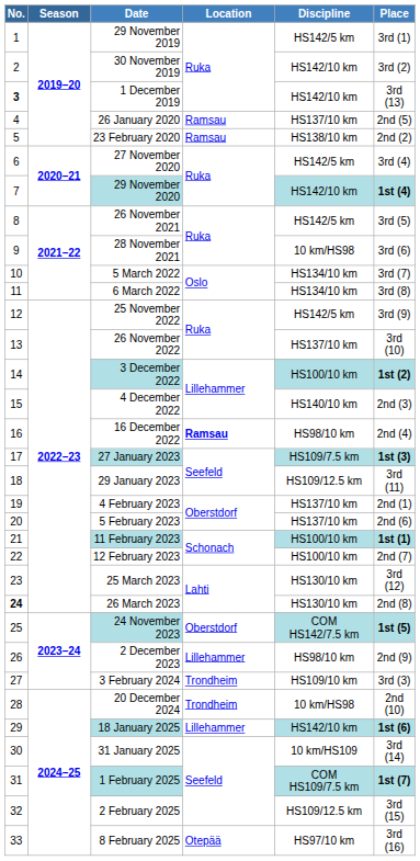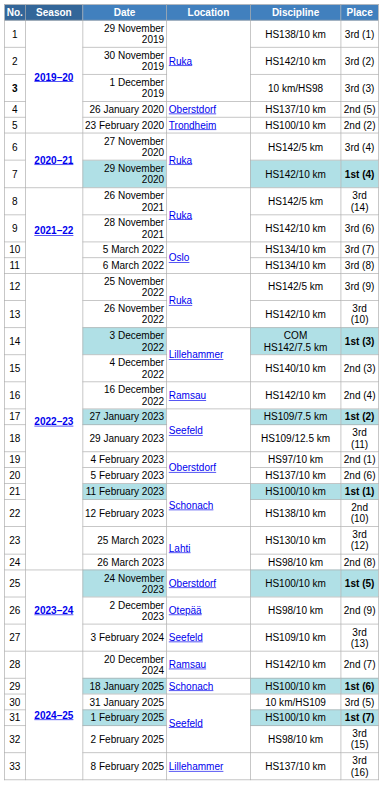 <table class="wikitable sortable" style="font-size:95%; text-align:center; border:grey solid 1px; border-collapse:collapse; background:#ffffff;">
 <tr style="background:#efefef;">
 <th style="background-color:#369; color:white; width:1px;">No.</th>
 <th style="background-color:#369; color:white; width:80px;">Season</th>
 <th style="background-color:#4180be; color:white; width:120px;">Date</th>
 <th style="background-color:#4180be; color:white; width:120px;">Location</th>
 <th style="background-color:#4180be; color:white; width:130px;">Discipline</th>
 <th style="background-color:#4180be; color:white; width:50px;">Place</th>
 </tr>
 <tr>
 <td align=center>1</td>
 <td rowspan="5" align=center><strong><a href='#'>2019–20</a></strong></td>
 <td align=right>29 November 2019</td>
 <td rowspan=3 align=left> <a href='#'>Ruka</a></td>
-<td>HS142/5 km</td>
+<td>HS138/10 km</td>
 <td>3rd (1)</td>
 </tr>
 <tr>
 <td align=center>2</td>
 <td align=right>30 November 2019</td>
 <td>HS142/10 km</td>
 <td>3rd (2)</td>
 </tr>
 <tr>
 <td align=center><strong>3</strong></td>
 <td align=right>1 December 2019</td>
-<td>HS142/10 km</td>
-<td>3rd (13)</td>
+<td>10 km/HS98</td>
+<td>3rd (3)</td>
 </tr>
 <tr>
 <td align=center>4</td>
 <td align=right>26 January 2020</td>
-<td align=left> <a href='#'>Ramsau</a></td>
+<td align=left> <a href='#'>Oberstdorf</a></td>
 <td>HS137/10 km</td>
 <td>2nd (5)</td>
 </tr>
 <tr>
 <td align=center>5</td>
 <td align=right>23 February 2020</td>
-<td align=left> <a href='#'>Ramsau</a></td>
-<td>HS138/10 km</td>
+<td align=left> <a href='#'>Trondheim</a></td>
+<td>HS100/10 km</td>
 <td>2nd (2)</td>
 </tr>
 <tr>
 <td align=center>6</td>
 <td rowspan="2" align=center><strong><a href='#'>2020–21</a></strong></td>
 <td align=right>27 November 2020</td>
 <td rowspan=2 align=left> <a href='#'>Ruka</a></td>
 <td>HS142/5 km</td>
 <td>3rd (4)</td>
 </tr>
 <tr>
 <td align=center>7</td>
 <td bgcolor="#BOEOE6" align=right>29 November 2020</td>
 <td bgcolor="#BOEOE6">HS142/10 km</td>
 <td bgcolor="#BOEOE6"><strong>1st</strong> <strong>(4)</strong></td>
 </tr>
 <tr>
 <td align=center>8</td>
 <td rowspan="4" align=center><strong><a href='#'>2021–22</a></strong></td>
 <td align=right>26 November 2021</td>
 <td rowspan=2 align=left> <a href='#'>Ruka</a></td>
 <td>HS142/5 km</td>
-<td>3rd (5)</td>
+<td>3rd (14)</td>
 </tr>
 <tr>
 <td align=center>9</td>
 <td align=right>28 November 2021</td>
-<td>10 km/HS98</td>
+<td>HS142/10 km</td>
 <td>3rd (6)</td>
 </tr>
 <tr>
 <td align=center>10</td>
 <td align=right>5 March 2022</td>
 <td rowspan="2" align=left> <a href='#'>Oslo</a></td>
 <td>HS134/10 km</td>
 <td>3rd (7)</td>
 </tr>
 <tr>
 <td align=center>11</td>
 <td align=right>6 March 2022</td>
 <td>HS134/10 km</td>
 <td>3rd (8)</td>
 </tr>
 <tr>
 <td align=center>12</td>
 <td rowspan="13" align=center><strong><a href='#'>2022–23</a></strong></td>
 <td align=right>25 November 2022</td>
 <td rowspan=2 align=left> <a href='#'>Ruka</a></td>
 <td>HS142/5 km</td>
 <td>3rd (9)</td>
 </tr>
 <tr>
 <td align=center>13</td>
 <td align=right>26 November 2022</td>
-<td>HS137/10 km</td>
+<td>HS142/10 km</td>
 <td>3rd (10)</td>
 </tr>
 <tr>
 <td align=center>14</td>
 <td bgcolor="#BOEOE6" align=right>3 December 2022</td>
 <td rowspan="2" align=left> <a href='#'>Lillehammer</a></td>
-<td bgcolor="#BOEOE6">HS100/10 km</td>
-<td bgcolor="#BOEOE6"><strong>1st</strong> <strong>(2)</strong></td>
+<td bgcolor="#BOEOE6">COM HS142/7.5 km</td>
+<td bgcolor="#BOEOE6"><strong>1st</strong> <strong>(3)</strong></td>
 </tr>
 <tr>
 <td align=center>15</td>
 <td align=right>4 December 2022</td>
 <td>HS140/10 km</td>
 <td>2nd (3)</td>
 </tr>
 <tr>
 <td align=center>16</td>
 <td align=right>16 December 2022</td>
-<td align=left><strong> <a href='#'>Ramsau</a></strong></td>
-<td>HS98/10 km</td>
+<td align=left> <a href='#'>Ramsau</a></td>
+<td>HS142/10 km</td>
 <td>2nd (4)</td>
 </tr>
 <tr>
 <td align=center>17</td>
 <td bgcolor="#BOEOE6" align=right>27 January 2023</td>
 <td rowspan=2 align=left> <a href='#'>Seefeld</a></td>
 <td bgcolor="#BOEOE6">HS109/7.5 km</td>
-<td bgcolor="#BOEOE6"><strong>1st</strong> <strong>(3)</strong></td>
+<td bgcolor="#BOEOE6"><strong>1st</strong> <strong>(2)</strong></td>
 </tr>
 <tr>
 <td align=center>18</td>
 <td align=right>29 January 2023</td>
 <td>HS109/12.5 km</td>
 <td>3rd (11)</td>
 </tr>
 <tr>
 <td align=center>19</td>
 <td align=right>4 February 2023</td>
 <td rowspan=2 align=left> <a href='#'>Oberstdorf</a></td>
-<td>HS137/10 km</td>
+<td>HS97/10 km</td>
 <td>2nd (1)</td>
 </tr>
 <tr>
 <td align=center>20</td>
 <td align=right>5 February 2023</td>
 <td>HS137/10 km</td>
 <td>2nd (6)</td>
 </tr>
 <tr>
 <td align=center>21</td>
 <td bgcolor="#BOEOE6" align=right>11 February 2023</td>
 <td rowspan="2" align=left> <a href='#'>Schonach</a></td>
 <td bgcolor="#BOEOE6">HS100/10 km</td>
 <td bgcolor="#BOEOE6"><strong>1st</strong> <strong>(1)</strong></td>
 </tr>
 <tr>
 <td align=center>22</td>
 <td align=right>12 February 2023</td>
-<td>HS100/10 km</td>
-<td>2nd (7)</td>
+<td>HS138/10 km</td>
+<td>2nd (10)</td>
 </tr>
 <tr>
 <td align=center>23</td>
 <td align=right>25 March 2023</td>
 <td rowspan="2" align=left> <a href='#'>Lahti</a></td>
 <td>HS130/10 km</td>
 <td>3rd (12)</td>
 </tr>
 <tr>
-<td align=center><strong>24</strong></td>
+<td align=center>24</td>
 <td align=right>26 March 2023</td>
-<td>HS130/10 km</td>
+<td>HS98/10 km</td>
 <td>2nd (8)</td>
 </tr>
 <tr>
 <td align=center>25</td>
 <td rowspan="3" align=center><strong><a href='#'>2023–24</a></strong></td>
 <td align=right bgcolor="#BOEOE6">24 November 2023</td>
 <td align=left> <a href='#'>Oberstdorf</a></td>
-<td bgcolor="#BOEOE6">COM HS142/7.5 km</td>
+<td bgcolor="#BOEOE6">HS100/10 km</td>
 <td bgcolor="#BOEOE6"><strong>1st</strong> <strong>(5)</strong></td>
 </tr>
 <tr>
 <td align=center>26</td>
 <td align=right>2 December 2023</td>
-<td align=left> <a href='#'>Lillehammer</a></td>
+<td align=left> <a href='#'>Otepää</a></td>
 <td>HS98/10 km</td>
 <td>2nd (9)</td>
 </tr>
 <tr>
 <td align=center>27</td>
 <td align=right>3 February 2024</td>
-<td align=left> <a href='#'>Trondheim</a></td>
+<td align=left> <a href='#'>Seefeld</a></td>
 <td>HS109/10 km</td>
-<td>3rd (3)</td>
+<td>3rd (13)</td>
 </tr>
 <tr>
 <td align=center>28</td>
 <td rowspan="6" align=center><strong><a href='#'>2024–25</a></strong></td>
 <td align=right>20 December 2024</td>
-<td align=left> <a href='#'>Trondheim</a></td>
-<td>10 km/HS98</td>
-<td>2nd (10)</td>
+<td align=left> <a href='#'>Ramsau</a></td>
+<td>HS142/10 km</td>
+<td>2nd (7)</td>
 </tr>
 <tr>
 <td align=center>29</td>
 <td align=right bgcolor="#BOEOE6">18 January 2025</td>
-<td align=left> <a href='#'>Lillehammer</a></td>
-<td bgcolor="#BOEOE6">HS142/10 km</td>
+<td align=left> <a href='#'>Schonach</a></td>
+<td bgcolor="#BOEOE6">HS100/10 km</td>
 <td bgcolor="#BOEOE6"><strong>1st</strong> <strong>(6)</strong></td>
 </tr>
 <tr>
 <td align=center>30</td>
 <td align=right>31 January 2025</td>
 <td rowspan=3 align=left> <a href='#'>Seefeld</a></td>
 <td>10 km/HS109</td>
-<td>3rd (14)</td>
+<td>3rd (5)</td>
 </tr>
 <tr>
 <td align=center>31</td>
 <td align=right bgcolor="#BOEOE6">1 February 2025</td>
-<td bgcolor="#BOEOE6">COM HS109/7.5 km</td>
+<td bgcolor="#BOEOE6">HS100/10 km</td>
 <td bgcolor="#BOEOE6"><strong>1st</strong> <strong>(7)</strong></td>
 </tr>
 <tr>
 <td align=center>32</td>
 <td align=right>2 February 2025</td>
-<td>HS109/12.5 km</td>
+<td>HS98/10 km</td>
 <td>3rd (15)</td>
 </tr>
 <tr>
 <td align=center>33</td>
 <td align=right>8 February 2025</td>
-<td align=left> <a href='#'>Otepää</a></td>
-<td>HS97/10 km</td>
+<td align=left> <a href='#'>Lillehammer</a></td>
+<td>HS137/10 km</td>
 <td>3rd (16)</td>
 </tr>
 </table>
